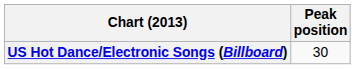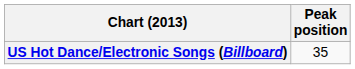 <table class="wikitable sortable plainrowheaders" style="text-align:center">
 <tr>
 <th scope="col">Chart (2013)</th>
 <th scope="col">Peak<br> position</th>
 </tr>
 <tr>
 <th scope="row"><a href='#'>US Hot Dance/Electronic Songs</a> (<em><a href='#'>Billboard</a></em>)</th>
-<td>30</td>
+<td>35</td>
 </tr>
 </table>
